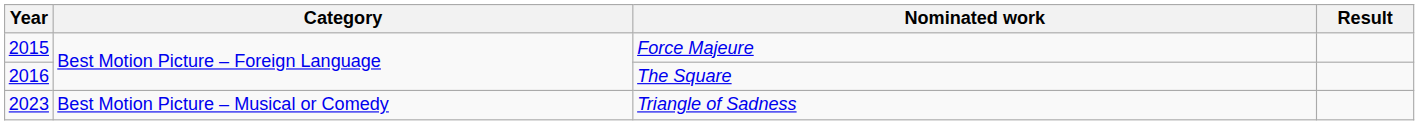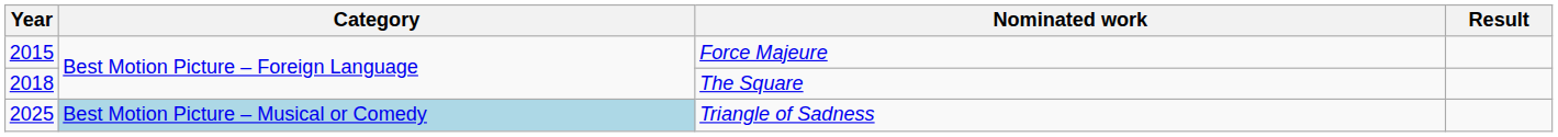 <table class=wikitable>
 <tr>
 <th scope="col" style="width:1em;">Year</th>
 <th scope="col" style="width:33em;">Category</th>
 <th scope="col" style="width:39em;">Nominated work</th>
 <th scope="col" style="width:5em;">Result</th>
 </tr>
 <tr>
 <td><a href='#'>2015</a></td>
 <td rowspan="2"><a href='#'>Best Motion Picture – Foreign Language</a></td>
 <td><em><a href='#'>Force Majeure</a></em></td>
 <td></td>
 </tr>
 <tr>
-<td><a href='#'>2016</a></td>
+<td><a href='#'>2018</a></td>
 <td><em><a href='#'>The Square</a></em></td>
 <td></td>
 </tr>
 <tr>
-<td><a href='#'>2023</a></td>
-<td><a href='#'>Best Motion Picture – Musical or Comedy</a></td>
+<td><a href='#'>2025</a></td>
+<td style="background: lightblue;"><a href='#'>Best Motion Picture – Musical or Comedy</a></td>
 <td><em><a href='#'>Triangle of Sadness</a></em></td>
 <td></td>
 </tr>
 </table>
